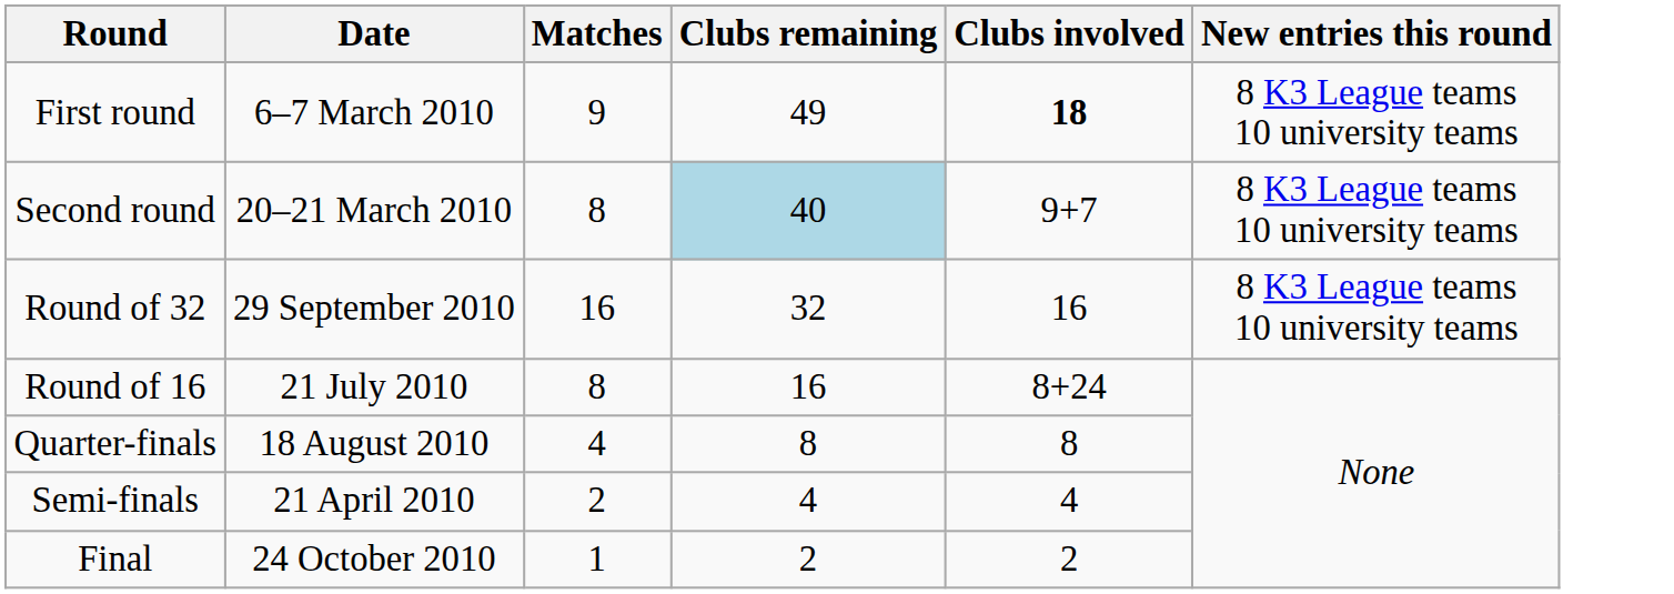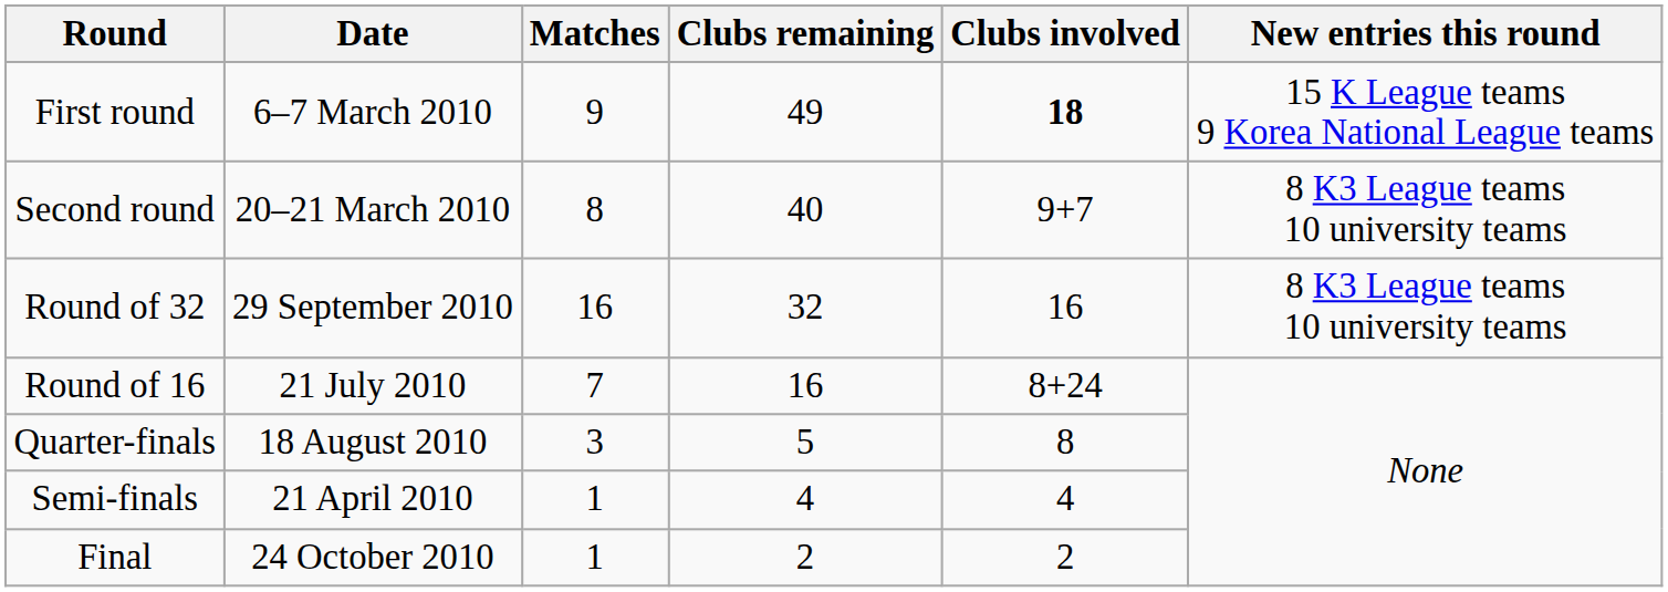 <table class="wikitable" style="text-align:center;">
 <tr>
 <th>Round</th>
 <th>Date</th>
 <th>Matches</th>
 <th>Clubs remaining</th>
 <th>Clubs involved</th>
 <th>New entries this round</th>
 </tr>
 <tr>
 <td>First round</td>
 <td>6–7 March 2010</td>
 <td>9</td>
 <td>49</td>
 <td><strong>18</strong></td>
-<td>8 <a href='#'>K3 League</a> teams<br>10 university teams</td>
+<td>15 <a href='#'>K League</a> teams<br>9 <a href='#'>Korea National League</a> teams</td>
 </tr>
 <tr>
 <td>Second round</td>
 <td>20–21 March 2010</td>
 <td>8</td>
-<td style="background: lightblue;">40</td>
+<td>40</td>
 <td>9+7</td>
 <td>8 <a href='#'>K3 League</a> teams<br>10 university teams</td>
 </tr>
 <tr>
 <td>Round of 32</td>
 <td>29 September 2010</td>
 <td>16</td>
 <td>32</td>
 <td>16</td>
 <td>8 <a href='#'>K3 League</a> teams<br>10 university teams</td>
 </tr>
 <tr>
 <td>Round of 16</td>
 <td>21 July 2010</td>
-<td>8</td>
+<td>7</td>
 <td>16</td>
 <td>8+24</td>
 <td rowspan="4"><em>None</em></td>
 </tr>
 <tr>
 <td>Quarter-finals</td>
 <td>18 August 2010</td>
-<td>4</td>
-<td>8</td>
+<td>3</td>
+<td>5</td>
 <td>8</td>
 </tr>
 <tr align=center>
 <td>Semi-finals</td>
 <td>21 April 2010</td>
-<td>2</td>
+<td>1</td>
 <td>4</td>
 <td>4</td>
 </tr>
 <tr align=center>
 <td>Final</td>
 <td>24 October 2010</td>
 <td>1</td>
 <td>2</td>
 <td>2</td>
 </tr>
 </table>
